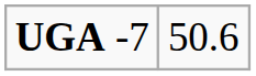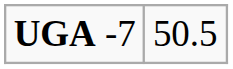 <table class="wikitable" style="margin-right: auto; margin-right: auto; border: none;">
 <tr align="center">
 </tr>
 <tr align="center">
 <td><strong>UGA</strong> -7</td>
-<td>50.6</td>
+<td>50.5</td>
 </tr>
 </table>
